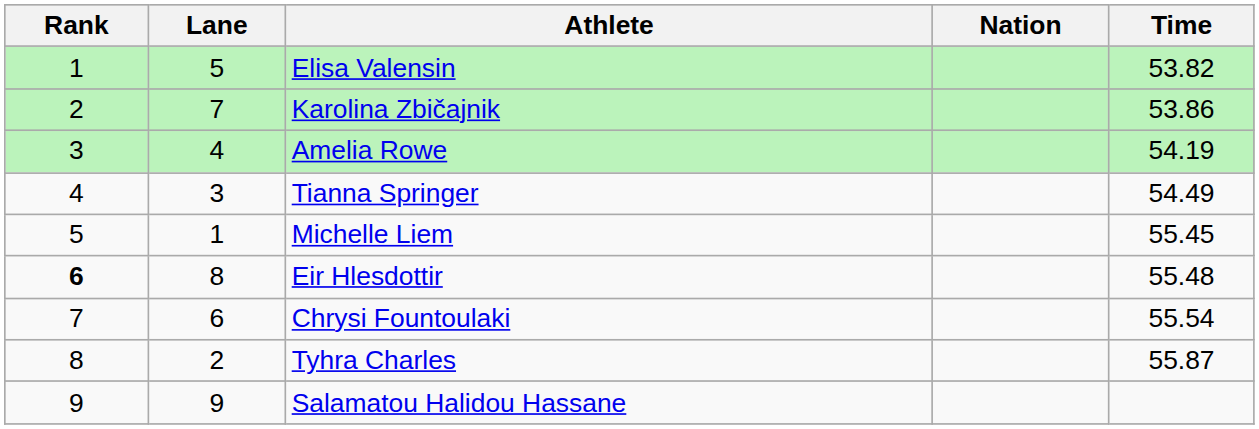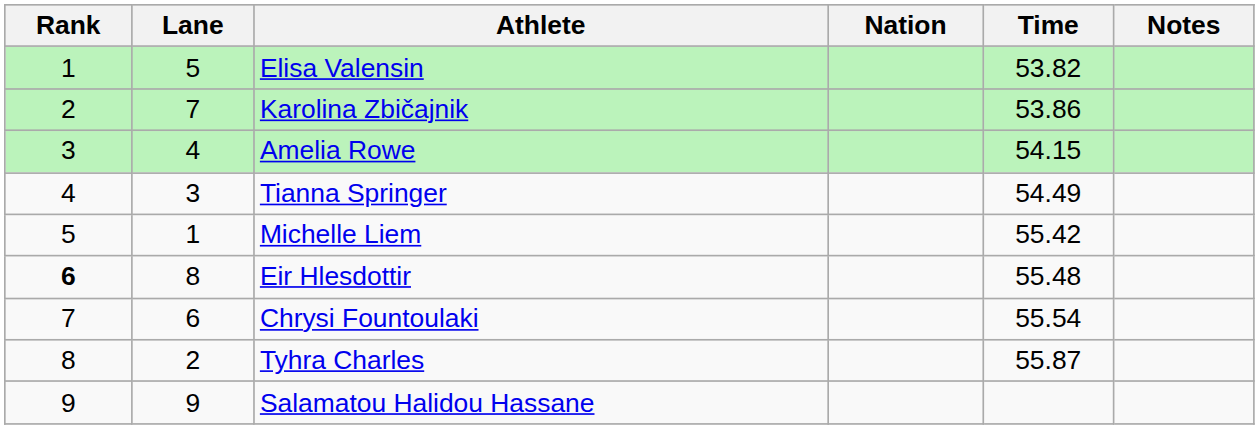 <table class="wikitable sortable" style="text-align:center;width: 60%;">
 <tr>
 <th scope="col">Rank</th>
 <th scope="col">Lane</th>
 <th scope="col">Athlete</th>
 <th scope="col">Nation</th>
 <th scope="col">Time</th>
+<th scope="col">Notes</th>
 </tr>
 <tr bgcolor=bbf3bb>
 <td>1</td>
 <td>5</td>
 <td align=left><a href='#'>Elisa Valensin</a></td>
 <td align=left></td>
 <td>53.82</td>
+<td></td>
 </tr>
 <tr bgcolor=bbf3bb>
 <td>2</td>
 <td>7</td>
 <td align=left><a href='#'>Karolina Zbičajnik</a></td>
 <td align=left></td>
 <td>53.86</td>
+<td></td>
 </tr>
 <tr bgcolor=bbf3bb>
 <td>3</td>
 <td>4</td>
 <td align=left><a href='#'>Amelia Rowe</a></td>
 <td align=left></td>
-<td>54.19</td>
+<td>54.15</td>
+<td></td>
 </tr>
 <tr>
 <td>4</td>
 <td>3</td>
 <td align=left><a href='#'>Tianna Springer</a></td>
 <td align=left></td>
 <td>54.49</td>
+<td></td>
 </tr>
 <tr>
 <td>5</td>
 <td>1</td>
 <td align=left><a href='#'>Michelle Liem</a></td>
 <td align=left></td>
-<td>55.45</td>
+<td>55.42</td>
+<td></td>
 </tr>
 <tr>
 <td><strong>6</strong></td>
 <td>8</td>
 <td align=left><a href='#'>Eir Hlesdottir</a></td>
 <td align=left></td>
 <td>55.48</td>
+<td></td>
 </tr>
 <tr>
 <td>7</td>
 <td>6</td>
 <td align=left><a href='#'>Chrysi Fountoulaki</a></td>
 <td align=left></td>
 <td>55.54</td>
+<td></td>
 </tr>
 <tr>
 <td>8</td>
 <td>2</td>
 <td align=left><a href='#'>Tyhra Charles</a></td>
 <td align=left></td>
 <td>55.87</td>
+<td></td>
 </tr>
 <tr>
 <td>9</td>
 <td>9</td>
 <td align=left><a href='#'>Salamatou Halidou Hassane</a></td>
 <td align=left></td>
 <td></td>
+<td></td>
 </tr>
 </table>
